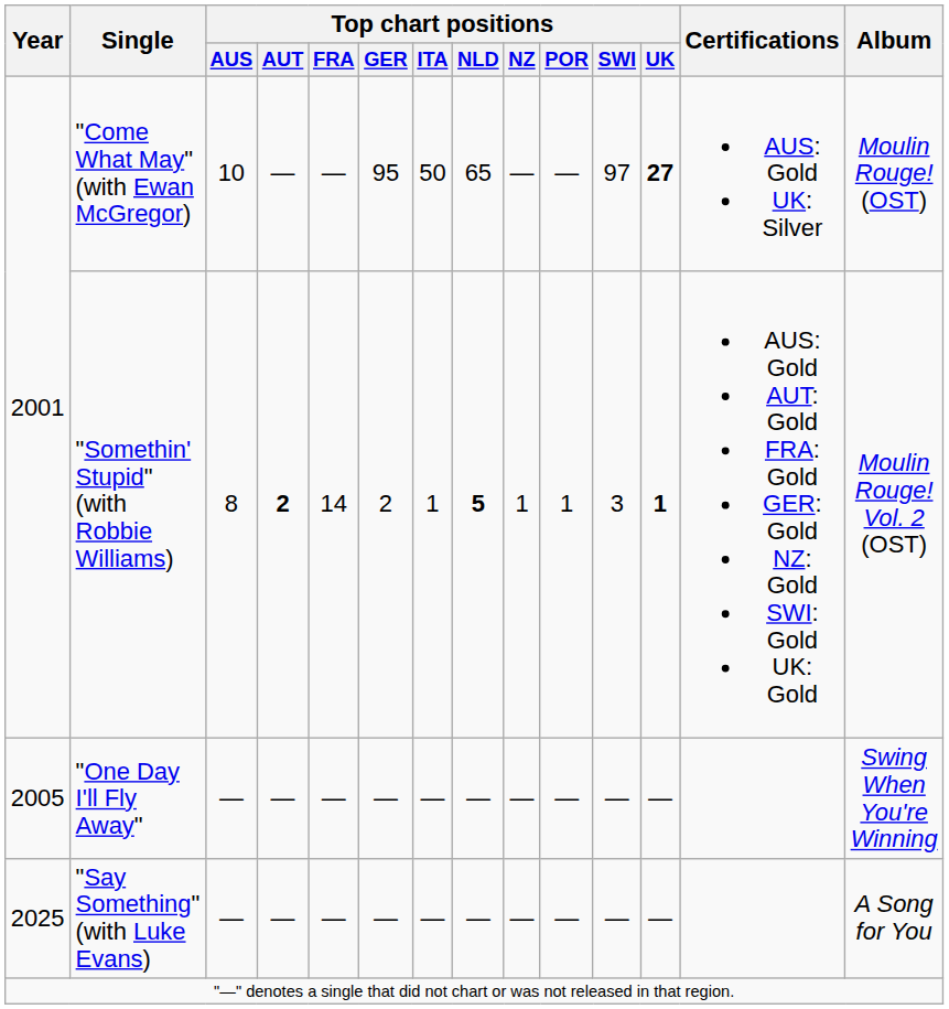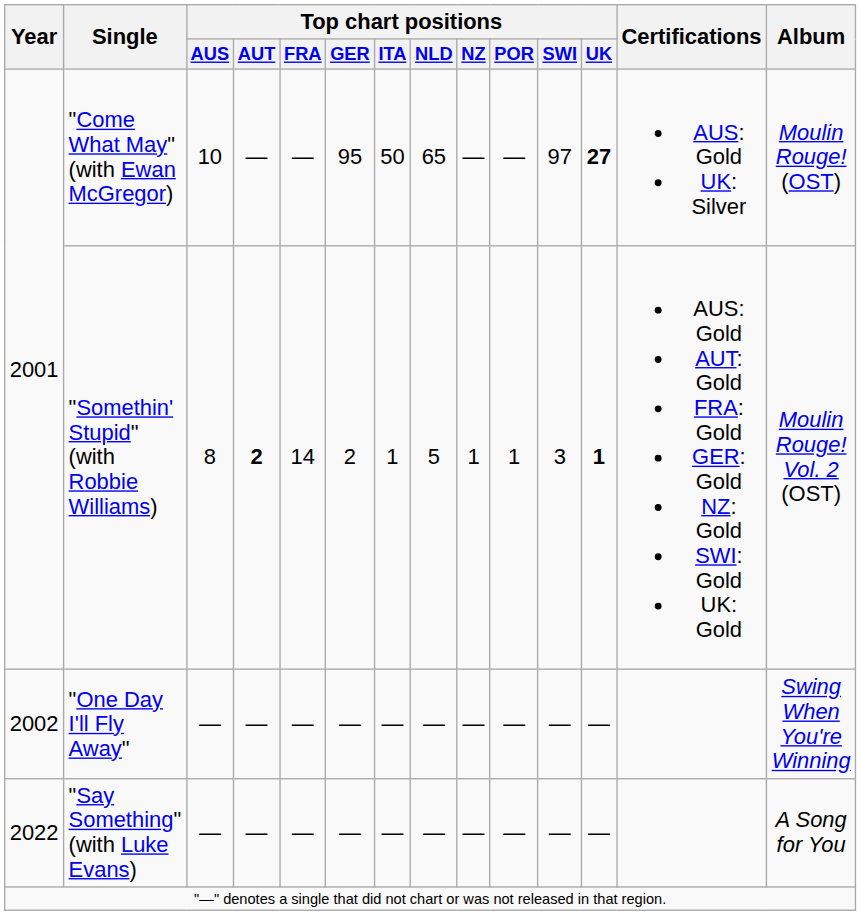 <table class="wikitable" style="text-align:center;">
 <tr>
 <th rowspan=2 style=width:4%;>Year</th>
 <th rowspan=2 style=width:32.9%;>Single</th>
 <th colspan=10 style=width:33%;>Top chart positions</th>
 <th rowspan=2 style=width:14.5%;>Certifications</th>
 <th rowspan=2 style=width:15.6%;>Album</th>
 </tr>
 <tr style=font-size:smaller;>
 <th style=width:3.3%;><a href='#'>AUS</a> <br></th>
 <th style=width:3.3%;><a href='#'>AUT</a> <br></th>
 <th style=width:3.3%;><a href='#'>FRA</a> <br></th>
 <th style=width:3.3%;><a href='#'>GER</a> <br></th>
 <th style=width:3.3%;><a href='#'>ITA</a> <br></th>
 <th style=width:3.3%;><a href='#'>NLD</a> <br></th>
 <th style=width:3.3%;><a href='#'>NZ</a> <br></th>
 <th style=width:3.3%;><a href='#'>POR</a> <br></th>
 <th style=width:3.3%;><a href='#'>SWI</a> <br></th>
 <th style=width:3.3%;><a href='#'>UK</a> <br></th>
 </tr>
 <tr>
 <td rowspan=2>2001</td>
 <td align=left>"<a href='#'>Come What May</a>" <br><span>(with <a href='#'>Ewan McGregor</a>)</span></td>
 <td>10</td>
 <td>—</td>
 <td>—</td>
 <td>95</td>
 <td>50</td>
 <td>65</td>
 <td>—</td>
 <td>—</td>
 <td>97</td>
 <td><strong>27</strong></td>
 <td><br><ul><li><a href='#'>AUS</a>: Gold</li><li><a href='#'>UK</a>: Silver</li></ul></td>
 <td><em><a href='#'>Moulin Rouge!</a></em> <br><span>(<a href='#'>OST</a>)</span></td>
 </tr>
 <tr>
 <td align=left>"<a href='#'>Somethin' Stupid</a>" <br><span>(with <a href='#'>Robbie Williams</a>)</span></td>
 <td>8</td>
 <td><strong>2</strong></td>
 <td>14</td>
 <td>2</td>
 <td>1</td>
-<td><strong>5</strong></td>
+<td>5</td>
 <td>1</td>
 <td>1</td>
 <td>3</td>
 <td><strong>1</strong></td>
 <td><br><ul><li>AUS: Gold</li><li><a href='#'>AUT</a>: Gold</li><li><a href='#'>FRA</a>: Gold</li><li><a href='#'>GER</a>: Gold</li><li><a href='#'>NZ</a>: Gold</li><li><a href='#'>SWI</a>: Gold</li><li>UK: Gold</li></ul></td>
 <td><em><a href='#'>Moulin Rouge! <br>Vol. 2</a></em> <span>(OST)</span></td>
 </tr>
 <tr>
-<td>2005</td>
+<td>2002</td>
 <td align=left>"<a href='#'>One Day I'll Fly Away</a>"</td>
 <td>—</td>
 <td>—</td>
 <td>—</td>
 <td>—</td>
 <td>—</td>
 <td>—</td>
 <td>—</td>
 <td>—</td>
 <td>—</td>
 <td>—</td>
 <td></td>
 <td><em><a href='#'>Swing When <br>You're Winning</a></em></td>
 </tr>
 <tr>
-<td>2025</td>
+<td>2022</td>
 <td align=left>"<a href='#'>Say Something</a>"<br><span>(with <a href='#'>Luke Evans</a>)</span></td>
 <td>—</td>
 <td>—</td>
 <td>—</td>
 <td>—</td>
 <td>—</td>
 <td>—</td>
 <td>—</td>
 <td>—</td>
 <td>—</td>
 <td>—</td>
 <td></td>
 <td><em>A Song for You</em></td>
 </tr>
 <tr>
 <td colspan=15 width=100% style="font-size: 8pt">"—" denotes a single that did not chart or was not released in that region.</td>
 </tr>
 </table>
